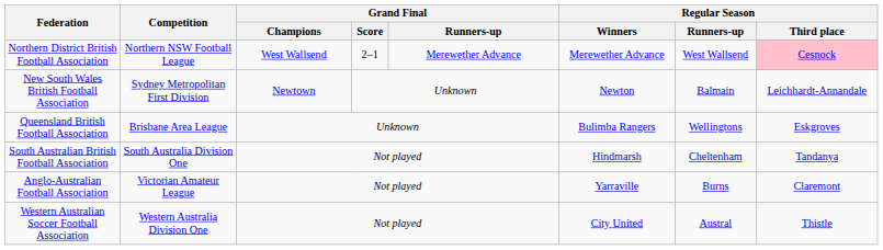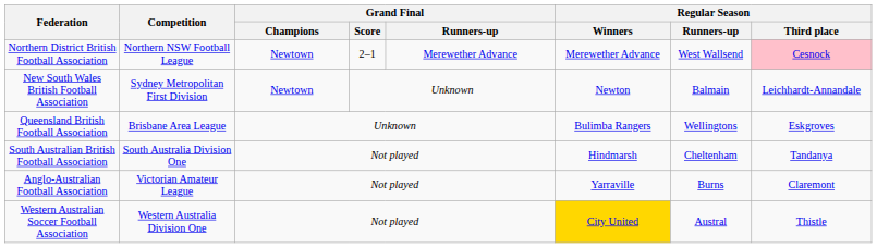 <table class="wikitable" width="100%">
 <tr>
 <th rowspan="2" style="width:10em">Federation</th>
 <th rowspan="2" style="width:10em">Competition</th>
 <th colspan="3" scope="col">Grand Final</th>
 <th colspan="3">Regular Season</th>
 </tr>
 <tr>
 <th style="width:10em">Champions</th>
 <th>Score</th>
 <th style="width:15em">Runners-up</th>
 <th>Winners</th>
 <th>Runners-up</th>
 <th>Third place</th>
 </tr>
 <tr>
 <td align="center"><a href='#'>Northern District British Football Association</a></td>
 <td align="center"><a href='#'>Northern NSW Football League</a></td>
-<td align="center"><a href='#'>West Wallsend</a></td>
+<td align="center"><a href='#'>Newtown</a></td>
 <td align="center">2–1</td>
 <td align="center"><a href='#'>Merewether Advance</a></td>
 <td align="center"><a href='#'>Merewether Advance</a></td>
 <td align="center"><a href='#'>West Wallsend</a></td>
 <td align="center" style="background: pink;"><a href='#'>Cesnock</a></td>
 </tr>
 <tr>
 <td align="center"><a href='#'>New South Wales British Football Association</a></td>
 <td align="center"><a href='#'>Sydney Metropolitan First Division</a></td>
 <td align="center"><a href='#'>Newtown</a></td>
 <td colspan="2" align="center"><em>Unknown</em></td>
 <td align="center"><a href='#'>Newton</a></td>
 <td align="center"><a href='#'>Balmain</a></td>
 <td align="center"><a href='#'>Leichhardt-Annandale</a></td>
 </tr>
 <tr>
 <td align="center"><a href='#'>Queensland British Football Association</a></td>
 <td align="center"><a href='#'>Brisbane Area League</a></td>
 <td colspan="3" align="center"><em>Unknown</em></td>
 <td align="center"><a href='#'>Bulimba Rangers</a></td>
 <td align="center"><a href='#'>Wellingtons</a></td>
 <td align="center"><a href='#'>Eskgroves</a></td>
 </tr>
 <tr>
 <td align="center"><a href='#'>South Australian British Football Association</a></td>
 <td align="center"><a href='#'>South Australia Division One</a></td>
 <td colspan="3" align="center"><em>Not played</em></td>
 <td align="center"><a href='#'>Hindmarsh</a></td>
 <td align="center"><a href='#'>Cheltenham</a></td>
 <td align="center"><a href='#'>Tandanya</a></td>
 </tr>
 <tr>
 <td align="center"><a href='#'>Anglo-Australian Football Association</a></td>
 <td align="center"><a href='#'>Victorian Amateur League</a></td>
 <td colspan="3" align="center"><em>Not played</em></td>
 <td align="center"><a href='#'>Yarraville</a></td>
 <td align="center"><a href='#'>Burns</a></td>
 <td align="center"><a href='#'>Claremont</a></td>
 </tr>
 <tr>
 <td align="center"><a href='#'>Western Australian Soccer Football Association</a></td>
 <td align="center"><a href='#'>Western Australia Division One</a></td>
 <td colspan="3" align="center"><em>Not played</em></td>
-<td align="center"><a href='#'>City United</a></td>
+<td align="center" style="background: gold;"><a href='#'>City United</a></td>
 <td align="center"><a href='#'>Austral</a></td>
 <td align="center"><a href='#'>Thistle</a></td>
 </tr>
 </table>
